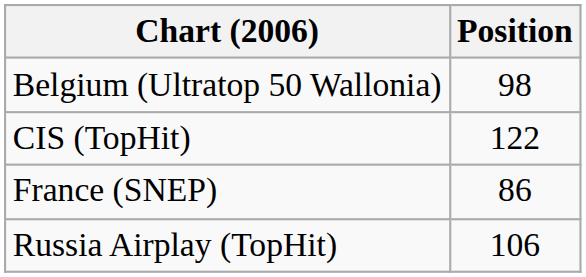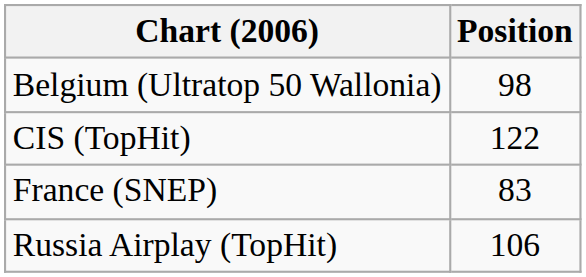 <table class="wikitable sortable">
 <tr>
 <th>Chart (2006)</th>
 <th>Position</th>
 </tr>
 <tr>
 <td>Belgium (Ultratop 50 Wallonia)</td>
 <td align="center">98</td>
 </tr>
 <tr>
 <td>CIS (TopHit)</td>
 <td align="center">122</td>
 </tr>
 <tr>
 <td>France (SNEP)</td>
-<td align="center">86</td>
+<td align="center">83</td>
 </tr>
 <tr>
 <td>Russia Airplay (TopHit)</td>
 <td align="center">106</td>
 </tr>
 </table>
